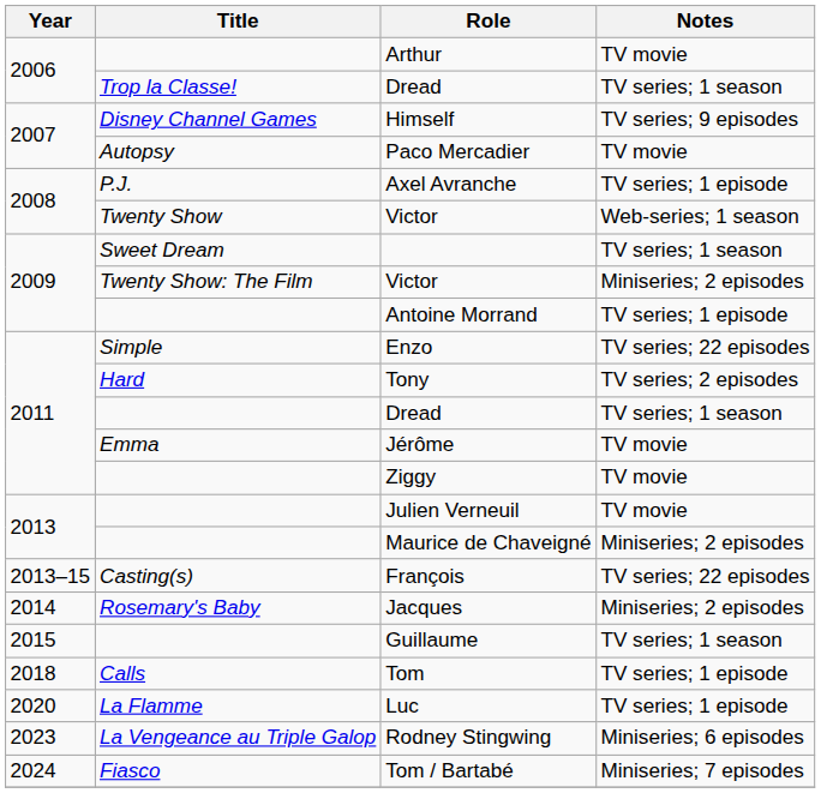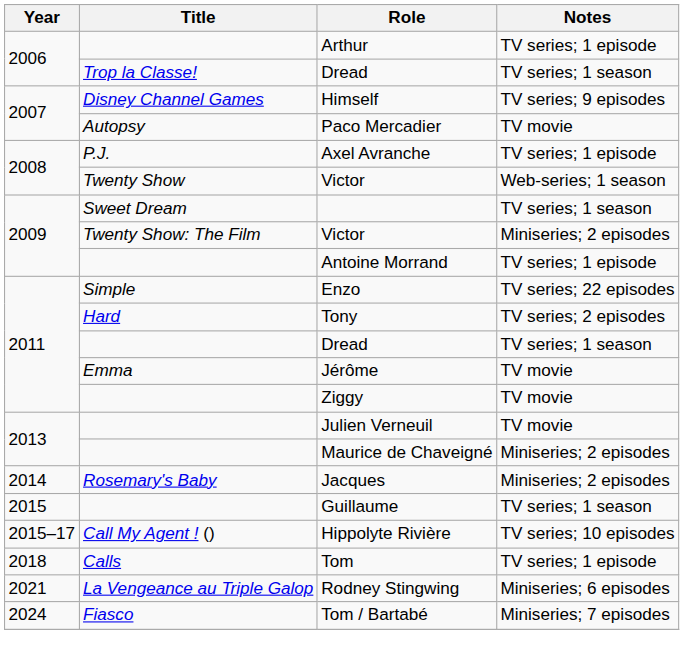 <table class="wikitable sortable">
 <tr>
 <th>Year</th>
 <th>Title</th>
 <th>Role</th>
 <th class="unsortable">Notes</th>
 </tr>
 <tr>
 <td rowspan=2>2006</td>
 <td></td>
 <td>Arthur</td>
-<td>TV movie</td>
+<td>TV series; 1 episode</td>
 </tr>
 <tr>
 <td><em><a href='#'>Trop la Classe!</a></em></td>
 <td>Dread</td>
 <td>TV series; 1 season</td>
 </tr>
 <tr>
 <td rowspan=2>2007</td>
 <td><em><a href='#'>Disney Channel Games</a></em></td>
 <td>Himself</td>
 <td>TV series; 9 episodes</td>
 </tr>
 <tr>
 <td><em>Autopsy</em></td>
 <td>Paco Mercadier</td>
 <td>TV movie</td>
 </tr>
 <tr>
 <td rowspan=2>2008</td>
 <td><em>P.J.</em></td>
 <td>Axel Avranche</td>
 <td>TV series; 1 episode</td>
 </tr>
 <tr>
 <td><em>Twenty Show</em></td>
 <td>Victor</td>
 <td>Web-series; 1 season</td>
 </tr>
 <tr>
 <td rowspan=3>2009</td>
 <td><em>Sweet Dream</em></td>
 <td></td>
 <td>TV series; 1 season</td>
 </tr>
 <tr>
 <td><em>Twenty Show: The Film</em></td>
 <td>Victor</td>
 <td>Miniseries; 2 episodes</td>
 </tr>
 <tr>
 <td></td>
 <td>Antoine Morrand</td>
 <td>TV series; 1 episode</td>
 </tr>
 <tr>
 <td rowspan=5>2011</td>
 <td><em>Simple</em></td>
 <td>Enzo</td>
 <td>TV series; 22 episodes</td>
 </tr>
 <tr>
 <td><em><a href='#'>Hard</a></em></td>
 <td>Tony</td>
 <td>TV series; 2 episodes</td>
 </tr>
 <tr>
 <td></td>
 <td>Dread</td>
 <td>TV series; 1 season</td>
 </tr>
 <tr>
 <td><em>Emma</em></td>
 <td>Jérôme</td>
 <td>TV movie</td>
 </tr>
 <tr>
 <td></td>
 <td>Ziggy</td>
 <td>TV movie</td>
 </tr>
 <tr>
 <td rowspan=2>2013</td>
 <td></td>
 <td>Julien Verneuil</td>
 <td>TV movie</td>
 </tr>
 <tr>
 <td></td>
 <td>Maurice de Chaveigné</td>
 <td>Miniseries; 2 episodes</td>
 </tr>
 <tr>
-<td>2013–15</td>
-<td><em>Casting(s)</em></td>
-<td>François</td>
-<td>TV series; 22 episodes</td>
-</tr>
-<tr>
 <td>2014</td>
 <td><em><a href='#'>Rosemary's Baby</a></em></td>
 <td>Jacques</td>
 <td>Miniseries; 2 episodes</td>
 </tr>
 <tr>
 <td>2015</td>
 <td></td>
 <td>Guillaume</td>
 <td>TV series; 1 season</td>
 </tr>
 <tr>
+<td>2015–17</td>
+<td><em><a href='#'>Call My Agent !</a></em> ()</td>
+<td>Hippolyte Rivière</td>
+<td>TV series; 10 episodes</td>
+</tr>
+<tr>
 <td>2018</td>
 <td><em><a href='#'>Calls</a></em></td>
 <td>Tom</td>
 <td>TV series; 1 episode</td>
 </tr>
 <tr>
-<td>2020</td>
-<td><em><a href='#'>La Flamme</a></em></td>
-<td>Luc</td>
-<td>TV series; 1 episode</td>
-</tr>
-<tr>
-<td>2023</td>
+<td>2021</td>
 <td><em><a href='#'>La Vengeance au Triple Galop</a></em></td>
 <td>Rodney Stingwing</td>
 <td>Miniseries; 6 episodes</td>
 </tr>
 <tr>
 <td>2024</td>
 <td><em><a href='#'>Fiasco</a></em></td>
 <td>Tom / Bartabé</td>
 <td>Miniseries; 7 episodes</td>
 </tr>
 <tr>
 </tr>
 </table>
